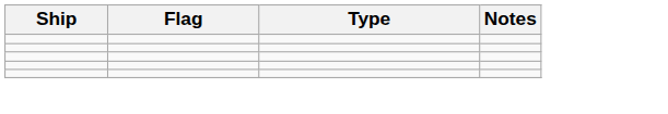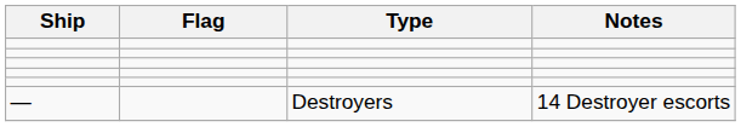 <table class="wikitable sortable">
 <tr>
 <th scope="col" width="80px">Ship</th>
 <th scope="col" width="120px">Flag</th>
 <th scope="col" width="180px">Type</th>
 <th>Notes</th>
 </tr>
 <tr>
 <td align="left"></td>
 <td align="left"></td>
 <td align="left"></td>
 <td align="left"></td>
 </tr>
 <tr>
 <td align="left"></td>
 <td align="left"></td>
 <td align="left"></td>
 <td align="left"></td>
 </tr>
 <tr>
 <td align="left"></td>
 <td align="left"></td>
 <td align="left"></td>
 <td align="left"></td>
 </tr>
 <tr>
 <td align="left"></td>
 <td align="left"></td>
 <td align="left"></td>
 <td align="left"></td>
 </tr>
 <tr>
 <td align="left"></td>
 <td align="left"></td>
 <td align="left"></td>
 <td align="left"></td>
 </tr>
 <tr>
+<td align="left">—</td>
+<td align="left"></td>
+<td align="left">Destroyers</td>
+<td align="left">14 Destroyer escorts</td>
+</tr>
+<tr>
 </tr>
 </table>
